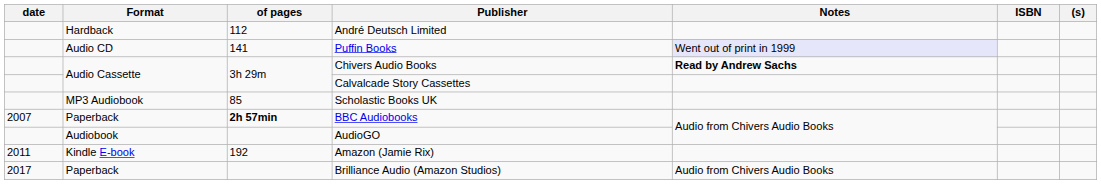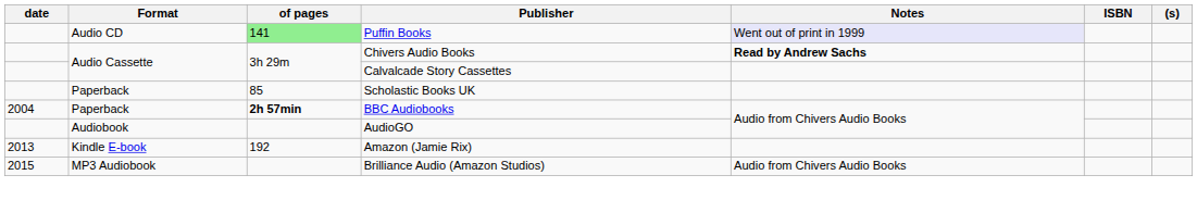 <table class="wikitable"; width="100%">
 <tr>
 <th> date</th>
 <th>Format</th>
 <th> of pages</th>
 <th>Publisher</th>
 <th>Notes</th>
 <th>ISBN</th>
 <th>(s)</th>
 </tr>
 <tr>
 <td></td>
-<td>Hardback</td>
-<td>112</td>
-<td>André Deutsch Limited</td>
-<td></td>
-<td></td>
-<td></td>
-</tr>
-<tr>
-<td></td>
 <td>Audio CD</td>
-<td>141</td>
+<td style="background: lightgreen;">141</td>
 <td><a href='#'>Puffin Books</a></td>
 <td style="background: lavender;">Went out of print in 1999</td>
 <td></td>
 <td></td>
 </tr>
 <tr>
 <td></td>
 <td rowspan=2>Audio Cassette</td>
 <td rowspan=2>3h 29m</td>
 <td>Chivers Audio Books</td>
 <td><strong>Read by Andrew Sachs</strong></td>
 <td></td>
 <td></td>
 </tr>
 <tr>
 <td></td>
 <td>Calvalcade Story Cassettes</td>
 <td></td>
 <td></td>
 <td></td>
 </tr>
 <tr>
 <td></td>
-<td>MP3 Audiobook</td>
+<td>Paperback</td>
 <td>85</td>
 <td>Scholastic Books UK</td>
 <td></td>
 <td></td>
 <td></td>
 </tr>
 <tr>
-<td>2007</td>
+<td>2004</td>
 <td>Paperback</td>
 <td><strong>2h 57min</strong></td>
 <td><a href='#'>BBC Audiobooks</a></td>
 <td rowspan=2>Audio from Chivers Audio Books</td>
 <td></td>
 <td></td>
 </tr>
 <tr>
 <td></td>
 <td>Audiobook</td>
 <td></td>
 <td>AudioGO</td>
 <td></td>
 <td></td>
 </tr>
 <tr>
-<td>2011</td>
+<td>2013</td>
 <td>Kindle <a href='#'>E-book</a></td>
 <td>192</td>
 <td>Amazon (Jamie Rix)</td>
 <td></td>
 <td></td>
 <td></td>
 </tr>
 <tr>
-<td>2017</td>
-<td>Paperback</td>
+<td>2015</td>
+<td>MP3 Audiobook</td>
 <td></td>
 <td>Brilliance Audio (Amazon Studios)</td>
 <td>Audio from Chivers Audio Books</td>
 <td></td>
 <td></td>
 </tr>
 </table>
